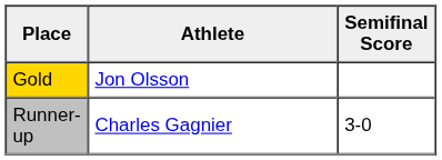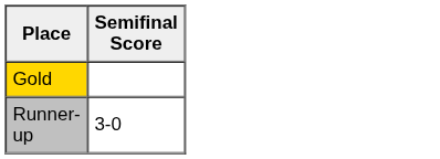 <table border=1 cellpadding=5 cellspacing=0>
 <tr>
 <th style="background:#efefef;" width="20">Place</th>
-<th style="background:#efefef;" width="200">Athlete</th>
 <th style="background:#efefef;" width="20">Semifinal Score</th>
 </tr>
 <tr align=left>
 <td style="background:gold;">Gold</td>
-<td><a href='#'>Jon Olsson</a></td>
 <td></td>
 </tr>
 <tr align=left>
 <td style="background:silver;">Runner-up</td>
-<td><a href='#'>Charles Gagnier</a></td>
 <td>3-0</td>
 </tr>
 </table>
